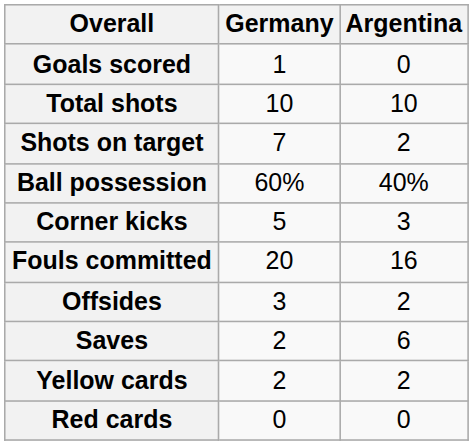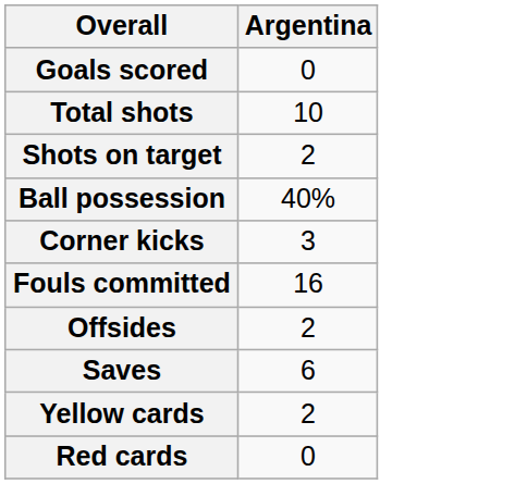 <table class="wikitable plainrowheaders" style="text-align:center">
 <tr>
 <th width=130>Overall</th>
-<th width=70>Germany</th>
 <th width=70>Argentina</th>
 </tr>
 <tr>
 <th scope=row>Goals scored</th>
-<td>1</td>
 <td>0</td>
 </tr>
 <tr>
 <th scope=row>Total shots</th>
 <td>10</td>
-<td>10</td>
 </tr>
 <tr>
 <th scope=row>Shots on target</th>
-<td>7</td>
 <td>2</td>
 </tr>
 <tr>
 <th scope=row>Ball possession</th>
-<td>60%</td>
 <td>40%</td>
 </tr>
 <tr>
 <th scope=row>Corner kicks</th>
-<td>5</td>
 <td>3</td>
 </tr>
 <tr>
 <th scope=row>Fouls committed</th>
-<td>20</td>
 <td>16</td>
 </tr>
 <tr>
 <th scope=row>Offsides</th>
-<td>3</td>
 <td>2</td>
 </tr>
 <tr>
 <th scope=row>Saves</th>
-<td>2</td>
 <td>6</td>
 </tr>
 <tr>
 <th scope=row>Yellow cards</th>
 <td>2</td>
-<td>2</td>
 </tr>
 <tr>
 <th scope=row>Red cards</th>
 <td>0</td>
-<td>0</td>
 </tr>
 </table>
